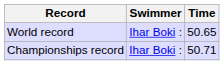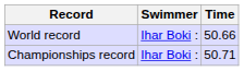 <table class="wikitable">
 <tr>
 <th>Record</th>
 <th>Swimmer</th>
 <th>Time</th>
 </tr>
 <tr bgcolor=ddddff>
 <td>World record</td>
 <td><a href='#'>Ihar Boki</a>  :</td>
-<td>50.65</td>
+<td>50.66</td>
 </tr>
 <tr bgcolor=ddddff>
 <td>Championships record</td>
 <td><a href='#'>Ihar Boki</a>  :</td>
 <td>50.71</td>
 </tr>
 </table>
